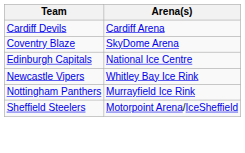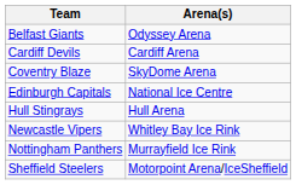 <table class="wikitable">
 <tr>
 <th>Team</th>
 <th>Arena(s)</th>
+</tr>
+<tr>
+<td><a href='#'>Belfast Giants</a></td>
+<td><a href='#'>Odyssey Arena</a></td>
 </tr>
 <tr>
 <td><a href='#'>Cardiff Devils</a></td>
 <td><a href='#'>Cardiff Arena</a></td>
 </tr>
 <tr>
 <td><a href='#'>Coventry Blaze</a></td>
 <td><a href='#'>SkyDome Arena</a></td>
 </tr>
 <tr>
 <td><a href='#'>Edinburgh Capitals</a></td>
 <td><a href='#'>National Ice Centre</a></td>
 </tr>
 <tr>
+<td><a href='#'>Hull Stingrays</a></td>
+<td><a href='#'>Hull Arena</a></td>
+</tr>
+<tr>
 <td><a href='#'>Newcastle Vipers</a></td>
 <td><a href='#'>Whitley Bay Ice Rink</a></td>
 </tr>
 <tr>
 <td><a href='#'>Nottingham Panthers</a></td>
 <td><a href='#'>Murrayfield Ice Rink</a></td>
 </tr>
 <tr>
 <td><a href='#'>Sheffield Steelers</a></td>
 <td><a href='#'>Motorpoint Arena</a>/<a href='#'>IceSheffield</a></td>
 </tr>
 </table>
